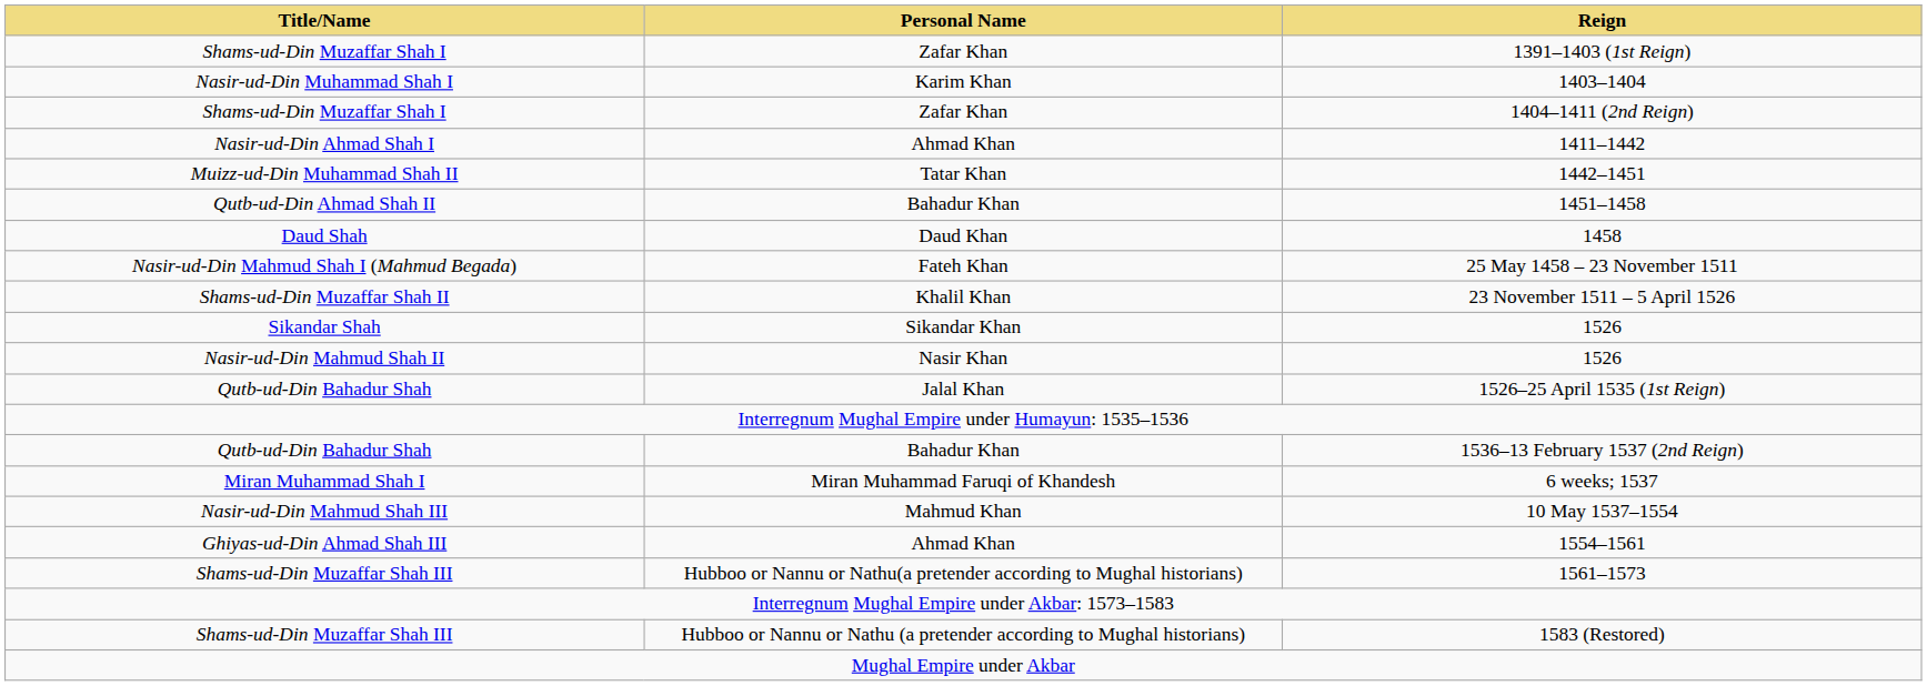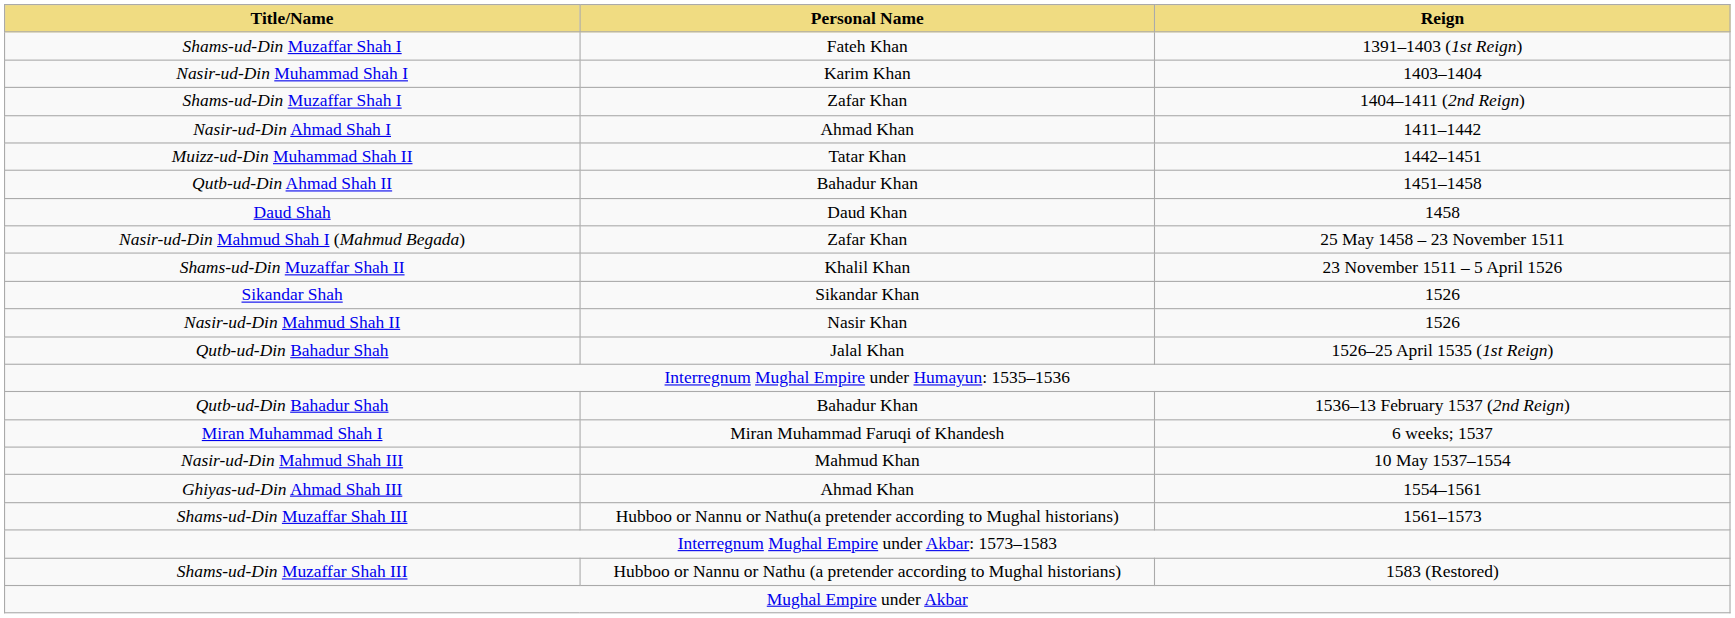 <table width=100% class="wikitable">
 <tr>
 <th style="background-color:#F0DC82" width=9%>Title/Name</th>
 <th style="background-color:#F0DC82" width=9%>Personal Name</th>
 <th style="background-color:#F0DC82" width=9%>Reign</th>
 </tr>
 <tr>
 <td align="center"><em>Shams-ud-Din</em> <a href='#'>Muzaffar Shah I</a> <br> <small></small></td>
-<td align="center">Zafar Khan</td>
+<td align="center">Fateh Khan</td>
 <td align="center">1391–1403 (<em>1st Reign</em>)</td>
 </tr>
 <tr>
 <td align="center"><em>Nasir-ud-Din</em> <a href='#'>Muhammad Shah I</a> <br> <small> </small></td>
 <td align="center">Karim Khan</td>
 <td align="center">1403–1404</td>
 </tr>
 <tr>
 <td align="center"><em>Shams-ud-Din</em> <a href='#'>Muzaffar Shah I</a> <br> <small></small></td>
 <td align="center">Zafar Khan</td>
 <td align="center">1404–1411 (<em>2nd Reign</em>)</td>
 </tr>
 <tr>
 <td align="center"><em>Nasir-ud-Din</em> <a href='#'>Ahmad Shah I</a> <br> <small></small></td>
 <td align="center">Ahmad Khan</td>
 <td align="center">1411–1442</td>
 </tr>
 <tr>
 <td align="center"><em>Muizz-ud-Din</em> <a href='#'>Muhammad Shah II</a> <br> <small></small></td>
 <td align="center">Tatar Khan</td>
 <td align="center">1442–1451</td>
 </tr>
 <tr>
 <td align="center"><em>Qutb-ud-Din</em> <a href='#'>Ahmad Shah II</a> <br> <small></small></td>
 <td align="center">Bahadur Khan</td>
 <td align="center">1451–1458</td>
 </tr>
 <tr>
 <td align="center"><a href='#'>Daud Shah</a> <br> <small></small></td>
 <td align="center">Daud Khan</td>
 <td align="center">1458</td>
 </tr>
 <tr>
 <td align="center"><em>Nasir-ud-Din</em> <a href='#'>Mahmud Shah I</a> (<em>Mahmud Begada</em>)<br> <small></small></td>
-<td align="center">Fateh Khan</td>
+<td align="center">Zafar Khan</td>
 <td align="center">25 May 1458 – 23 November 1511</td>
 </tr>
 <tr>
 <td align="center"><em>Shams-ud-Din</em> <a href='#'>Muzaffar Shah II</a> <br> <small></small></td>
 <td align="center">Khalil Khan</td>
 <td align="center">23 November 1511 – 5 April 1526</td>
 </tr>
 <tr>
 <td align="center"><a href='#'>Sikandar Shah</a> <br> <small></small></td>
 <td align="center">Sikandar Khan</td>
 <td align="center">1526</td>
 </tr>
 <tr>
 <td align="center"><em>Nasir-ud-Din</em> <a href='#'>Mahmud Shah II</a> <br> <small></small></td>
 <td align="center">Nasir Khan</td>
 <td align="center">1526</td>
 </tr>
 <tr>
 <td align="center"><em>Qutb-ud-Din</em> <a href='#'>Bahadur Shah</a> <br> <small></small></td>
 <td align="center">Jalal Khan</td>
 <td align="center">1526–25 April 1535 (<em>1st Reign</em>)</td>
 </tr>
 <tr>
 <td colspan=4 align="middle"><a href='#'>Interregnum</a> <a href='#'>Mughal Empire</a> under <a href='#'>Humayun</a>: 1535–1536</td>
 </tr>
 <tr>
 <td align="center"><em>Qutb-ud-Din</em> <a href='#'>Bahadur Shah</a> <br> <small></small></td>
 <td align="center">Bahadur Khan</td>
 <td align="center">1536–13 February 1537  (<em>2nd Reign</em>)</td>
 </tr>
 <tr>
 <td align="center"><a href='#'>Miran Muhammad Shah I</a> <br><small></small></td>
 <td align="center">Miran Muhammad Faruqi of Khandesh</td>
 <td align="center">6 weeks; 1537</td>
 </tr>
 <tr>
 <td align="center"><em>Nasir-ud-Din</em> <a href='#'>Mahmud Shah III</a> <br><small></small></td>
 <td align="center">Mahmud Khan</td>
 <td align="center">10 May 1537–1554</td>
 </tr>
 <tr>
 <td align="center"><em>Ghiyas-ud-Din</em>  <a href='#'>Ahmad Shah III</a> <br><small></small></td>
 <td align="center">Ahmad Khan</td>
 <td align="center">1554–1561</td>
 </tr>
 <tr>
 <td align="center"><em>Shams-ud-Din</em> <a href='#'>Muzaffar Shah III</a> <br><small></small></td>
 <td align="center">Hubboo or Nannu or Nathu(a pretender according to Mughal historians)</td>
 <td align="center">1561–1573</td>
 </tr>
 <tr>
 <td colspan=4 align="middle"><a href='#'>Interregnum</a> <a href='#'>Mughal Empire</a> under <a href='#'>Akbar</a>: 1573–1583</td>
 </tr>
 <tr>
 <td align="center"><em>Shams-ud-Din</em> <a href='#'>Muzaffar Shah III</a> <br><small></small></td>
 <td align="center">Hubboo or Nannu or Nathu (a pretender according to Mughal historians)</td>
 <td align="center">1583 (Restored)</td>
 </tr>
 <tr>
 <td colspan=4 align="middle"><a href='#'>Mughal Empire</a> under <a href='#'>Akbar</a></td>
 </tr>
 </table>
